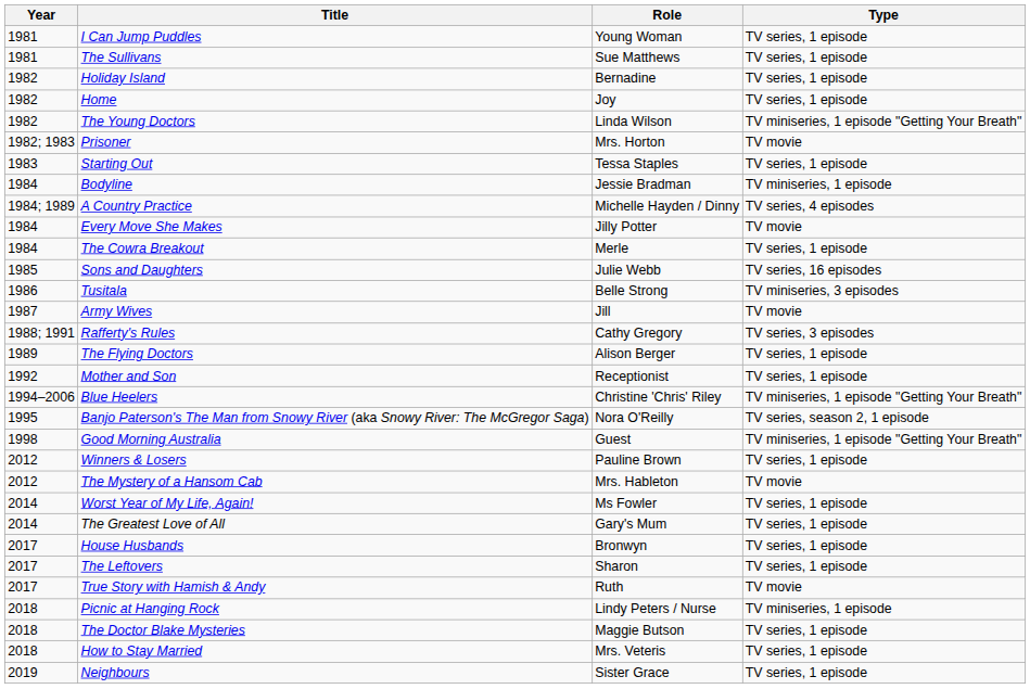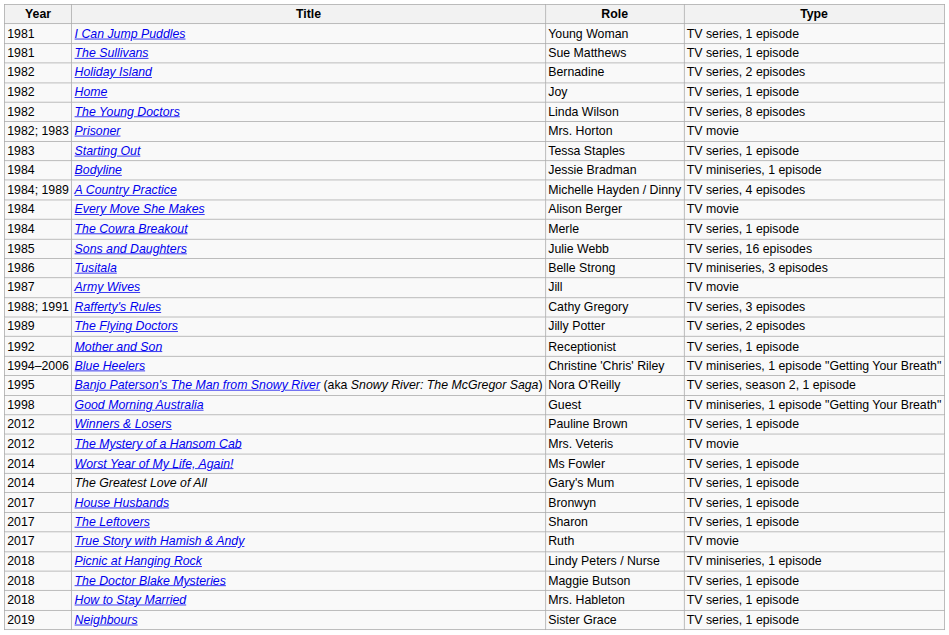 <table class="wikitable sortable">
 <tr>
 <th>Year</th>
 <th>Title</th>
 <th>Role</th>
 <th class="unsortable">Type</th>
 </tr>
 <tr>
 <td>1981</td>
 <td><em><a href='#'>I Can Jump Puddles</a></em></td>
 <td>Young Woman</td>
 <td>TV series, 1 episode</td>
 </tr>
 <tr>
 <td>1981</td>
 <td><em><a href='#'>The Sullivans</a></em></td>
 <td>Sue Matthews</td>
 <td>TV series, 1 episode</td>
 </tr>
 <tr>
 <td>1982</td>
 <td><em><a href='#'>Holiday Island</a></em></td>
 <td>Bernadine</td>
-<td>TV series, 1 episode</td>
+<td>TV series, 2 episodes</td>
 </tr>
 <tr>
 <td>1982</td>
 <td><em><a href='#'>Home</a></em></td>
 <td>Joy</td>
 <td>TV series, 1 episode</td>
 </tr>
 <tr>
 <td>1982</td>
 <td><em><a href='#'>The Young Doctors</a></em></td>
 <td>Linda Wilson</td>
-<td>TV miniseries, 1 episode "Getting Your Breath"</td>
+<td>TV series, 8 episodes</td>
 </tr>
 <tr>
 <td>1982; 1983</td>
 <td><em><a href='#'>Prisoner</a></em></td>
 <td>Mrs. Horton</td>
 <td>TV movie</td>
 </tr>
 <tr>
 <td>1983</td>
 <td><em><a href='#'>Starting Out</a></em></td>
 <td>Tessa Staples</td>
 <td>TV series, 1 episode</td>
 </tr>
 <tr>
 <td>1984</td>
 <td><em><a href='#'>Bodyline</a></em></td>
 <td>Jessie Bradman</td>
 <td>TV miniseries, 1 episode</td>
 </tr>
 <tr>
 <td>1984; 1989</td>
 <td><em><a href='#'>A Country Practice</a></em></td>
 <td>Michelle Hayden / Dinny</td>
 <td>TV series, 4 episodes</td>
 </tr>
 <tr>
 <td>1984</td>
 <td><em><a href='#'>Every Move She Makes</a></em></td>
-<td>Jilly Potter</td>
+<td>Alison Berger</td>
 <td>TV movie</td>
 </tr>
 <tr>
 <td>1984</td>
 <td><em><a href='#'>The Cowra Breakout</a></em></td>
 <td>Merle</td>
 <td>TV series, 1 episode</td>
 </tr>
 <tr>
 <td>1985</td>
 <td><em><a href='#'>Sons and Daughters</a></em></td>
 <td>Julie Webb</td>
 <td>TV series, 16 episodes</td>
 </tr>
 <tr>
 <td>1986</td>
 <td><em><a href='#'>Tusitala</a></em></td>
 <td>Belle Strong</td>
 <td>TV miniseries, 3 episodes</td>
 </tr>
 <tr>
 <td>1987</td>
 <td><em><a href='#'>Army Wives</a></em></td>
 <td>Jill</td>
 <td>TV movie</td>
 </tr>
 <tr>
 <td>1988; 1991</td>
 <td><em><a href='#'>Rafferty's Rules</a></em></td>
 <td>Cathy Gregory</td>
 <td>TV series, 3 episodes</td>
 </tr>
 <tr>
 <td>1989</td>
 <td><em><a href='#'>The Flying Doctors</a></em></td>
-<td>Alison Berger</td>
-<td>TV series, 1 episode</td>
+<td>Jilly Potter</td>
+<td>TV series, 2 episodes</td>
 </tr>
 <tr>
 <td>1992</td>
 <td><em><a href='#'>Mother and Son</a></em></td>
 <td>Receptionist</td>
 <td>TV series, 1 episode</td>
 </tr>
 <tr>
 <td>1994–2006</td>
 <td><em><a href='#'>Blue Heelers</a></em></td>
 <td>Christine 'Chris' Riley</td>
 <td>TV miniseries, 1 episode "Getting Your Breath"</td>
 </tr>
 <tr>
 <td>1995</td>
 <td><em><a href='#'>Banjo Paterson's The Man from Snowy River</a></em> (aka <em>Snowy River: The McGregor Saga</em>)</td>
 <td>Nora O'Reilly</td>
 <td>TV series, season 2, 1 episode</td>
 </tr>
 <tr>
 <td>1998</td>
 <td><em><a href='#'>Good Morning Australia</a></em></td>
 <td>Guest</td>
 <td>TV miniseries, 1 episode "Getting Your Breath"</td>
 </tr>
 <tr>
 <td>2012</td>
 <td><em><a href='#'>Winners & Losers</a></em></td>
 <td>Pauline Brown</td>
 <td>TV series, 1 episode</td>
 </tr>
 <tr>
 <td>2012</td>
 <td><em><a href='#'>The Mystery of a Hansom Cab</a></em></td>
-<td>Mrs. Hableton</td>
+<td>Mrs. Veteris</td>
 <td>TV movie</td>
 </tr>
 <tr>
 <td>2014</td>
 <td><em><a href='#'>Worst Year of My Life, Again!</a></em></td>
 <td>Ms Fowler</td>
 <td>TV series, 1 episode</td>
 </tr>
 <tr>
 <td>2014</td>
 <td><em>The Greatest Love of All</em></td>
 <td>Gary's Mum</td>
 <td>TV series, 1 episode</td>
 </tr>
 <tr>
 <td>2017</td>
 <td><em><a href='#'>House Husbands</a></em></td>
 <td>Bronwyn</td>
 <td>TV series, 1 episode</td>
 </tr>
 <tr>
 <td>2017</td>
 <td><em><a href='#'>The Leftovers</a></em></td>
 <td>Sharon</td>
 <td>TV series, 1 episode</td>
 </tr>
 <tr>
 <td>2017</td>
 <td><em><a href='#'>True Story with Hamish & Andy</a></em></td>
 <td>Ruth</td>
 <td>TV movie</td>
 </tr>
 <tr>
 <td>2018</td>
 <td><em><a href='#'>Picnic at Hanging Rock</a></em></td>
 <td>Lindy Peters / Nurse</td>
 <td>TV miniseries, 1 episode</td>
 </tr>
 <tr>
 <td>2018</td>
 <td><em><a href='#'>The Doctor Blake Mysteries</a></em></td>
 <td>Maggie Butson</td>
 <td>TV series, 1 episode</td>
 </tr>
 <tr>
 <td>2018</td>
 <td><em><a href='#'>How to Stay Married</a></em></td>
-<td>Mrs. Veteris</td>
+<td>Mrs. Hableton</td>
 <td>TV series, 1 episode</td>
 </tr>
 <tr>
 <td>2019</td>
 <td><em><a href='#'>Neighbours</a></em></td>
 <td>Sister Grace</td>
 <td>TV series, 1 episode</td>
 </tr>
 </table>
